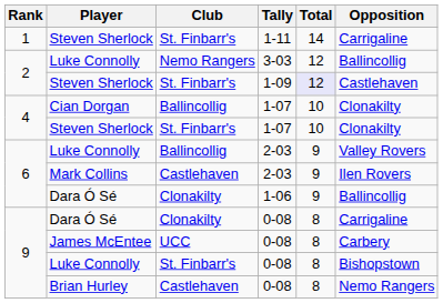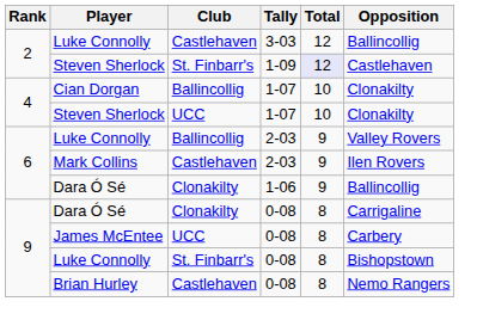 <table class="wikitable">
 <tr>
 <th>Rank</th>
 <th>Player</th>
 <th>Club</th>
 <th>Tally</th>
 <th>Total</th>
 <th>Opposition</th>
 </tr>
 <tr>
-<td rowspan="1" style="text-align:center;">1</td>
-<td><a href='#'>Steven Sherlock</a></td>
-<td><a href='#'>St. Finbarr's</a></td>
-<td align=center>1-11</td>
-<td align=center>14</td>
-<td><a href='#'>Carrigaline</a></td>
-</tr>
-<tr>
 <td rowspan="2" style="text-align:center;">2</td>
 <td><a href='#'>Luke Connolly</a></td>
-<td><a href='#'>Nemo Rangers</a></td>
+<td><a href='#'>Castlehaven</a></td>
 <td align=center>3-03</td>
 <td align=center>12</td>
 <td><a href='#'>Ballincollig</a></td>
 </tr>
 <tr>
 <td><a href='#'>Steven Sherlock</a></td>
 <td><a href='#'>St. Finbarr's</a></td>
 <td align=center>1-09</td>
 <td align=center style="background: lavender;">12</td>
 <td><a href='#'>Castlehaven</a></td>
 </tr>
 <tr>
 <td rowspan="2" style="text-align:center;">4</td>
 <td><a href='#'>Cian Dorgan</a></td>
 <td><a href='#'>Ballincollig</a></td>
 <td align=center>1-07</td>
 <td align=center>10</td>
 <td><a href='#'>Clonakilty</a></td>
 </tr>
 <tr>
 <td><a href='#'>Steven Sherlock</a></td>
-<td><a href='#'>St. Finbarr's</a></td>
+<td><a href='#'>UCC</a></td>
 <td align=center>1-07</td>
 <td align=center>10</td>
 <td><a href='#'>Clonakilty</a></td>
 </tr>
 <tr>
 <td rowspan="3" style="text-align:center;">6</td>
 <td><a href='#'>Luke Connolly</a></td>
 <td><a href='#'>Ballincollig</a></td>
 <td align=center>2-03</td>
 <td align=center>9</td>
 <td><a href='#'>Valley Rovers</a></td>
 </tr>
 <tr>
 <td><a href='#'>Mark Collins</a></td>
 <td><a href='#'>Castlehaven</a></td>
 <td align=center>2-03</td>
 <td align=center>9</td>
 <td><a href='#'>Ilen Rovers</a></td>
 </tr>
 <tr>
 <td>Dara Ó Sé</td>
 <td><a href='#'>Clonakilty</a></td>
 <td align=center>1-06</td>
 <td align=center>9</td>
 <td><a href='#'>Ballincollig</a></td>
 </tr>
 <tr>
 <td rowspan="4" style="text-align:center;">9</td>
 <td>Dara Ó Sé</td>
 <td><a href='#'>Clonakilty</a></td>
 <td align=center>0-08</td>
 <td align=center>8</td>
 <td><a href='#'>Carrigaline</a></td>
 </tr>
 <tr>
 <td><a href='#'>James McEntee</a></td>
 <td><a href='#'>UCC</a></td>
 <td align=center>0-08</td>
 <td align=center>8</td>
 <td><a href='#'>Carbery</a></td>
 </tr>
 <tr>
 <td><a href='#'>Luke Connolly</a></td>
 <td><a href='#'>St. Finbarr's</a></td>
 <td align=center>0-08</td>
 <td align=center>8</td>
 <td><a href='#'>Bishopstown</a></td>
 </tr>
 <tr>
 <td><a href='#'>Brian Hurley</a></td>
 <td><a href='#'>Castlehaven</a></td>
 <td align=center>0-08</td>
 <td align=center>8</td>
 <td><a href='#'>Nemo Rangers</a></td>
 </tr>
 </table>
